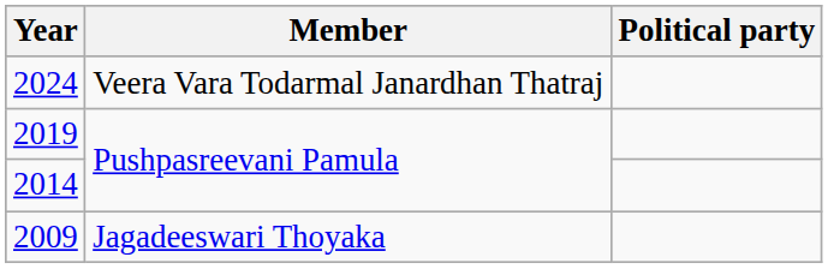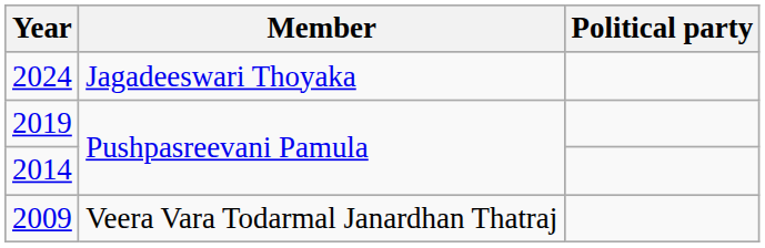 <table class="wikitable sortable">
 <tr>
 <th>Year</th>
 <th>Member</th>
 <th colspan="2">Political party</th>
 </tr>
 <tr>
 <td><a href='#'>2024</a></td>
-<td>Veera Vara Todarmal Janardhan Thatraj</td>
+<td><a href='#'>Jagadeeswari Thoyaka</a></td>
 <td></td>
 </tr>
 <tr>
 <td><a href='#'>2019</a></td>
 <td rowspan=2><a href='#'>Pushpasreevani Pamula</a></td>
 <td></td>
 </tr>
 <tr>
 <td><a href='#'>2014</a></td>
 </tr>
 <tr>
 <td><a href='#'>2009</a></td>
-<td><a href='#'>Jagadeeswari Thoyaka</a></td>
+<td>Veera Vara Todarmal Janardhan Thatraj</td>
 <td></td>
 </tr>
 </table>
